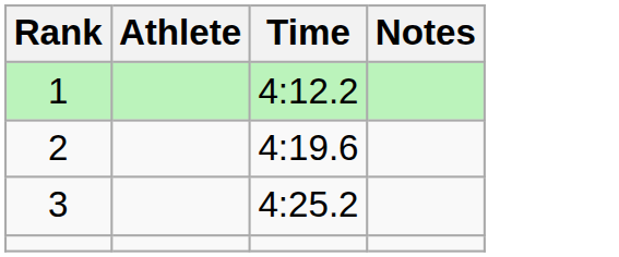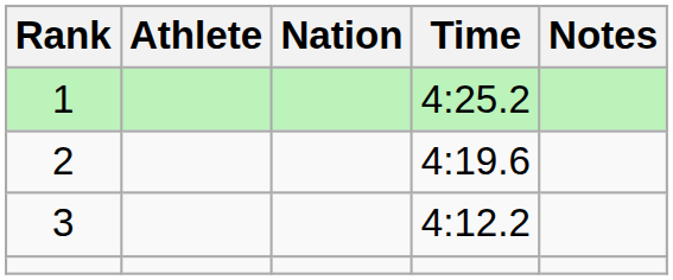 <table class="wikitable sortable" style="text-align:center">
 <tr>
 <th>Rank</th>
 <th>Athlete</th>
+<th>Nation</th>
 <th>Time</th>
 <th>Notes</th>
 </tr>
 <tr bgcolor=bbf3bb>
 <td>1</td>
 <td align=left></td>
-<td>4:12.2</td>
+<td align=left></td>
+<td>4:25.2</td>
 <td></td>
 </tr>
 <tr>
 <td>2</td>
+<td align=left></td>
 <td align=left></td>
 <td>4:19.6</td>
 <td></td>
 </tr>
 <tr>
 <td>3</td>
 <td align=left></td>
-<td>4:25.2</td>
+<td align=left></td>
+<td>4:12.2</td>
 <td></td>
 </tr>
 <tr>
 <td></td>
 <td align=left></td>
+<td align=left></td>
 <td></td>
 <td></td>
 </tr>
 </table>
